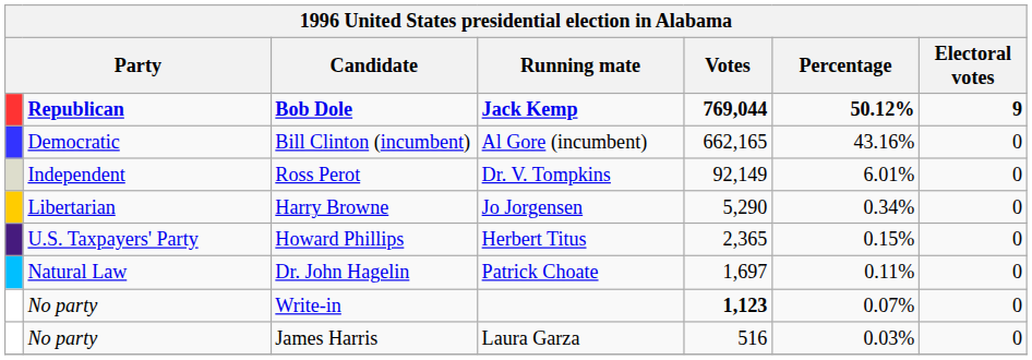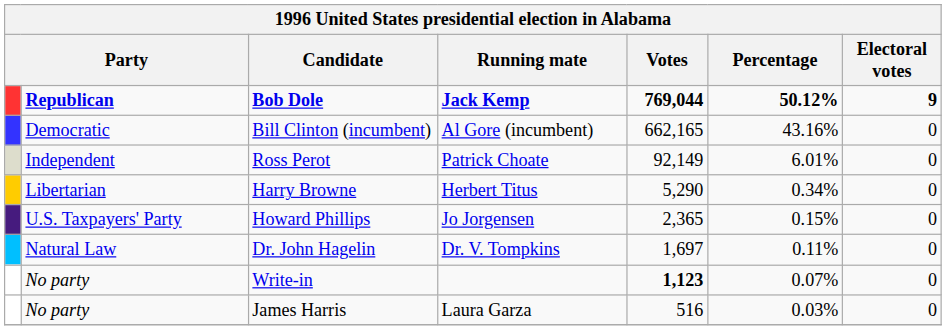 <table class="wikitable" style="font-size: 95%;">
 <tr>
 <th colspan="7">1996 United States presidential election in Alabama</th>
 </tr>
 <tr>
 <th colspan="2" style="width: 13em">Party</th>
 <th style="width: 10em">Candidate</th>
 <th style="width: 10em">Running mate</th>
 <th style="width: 4em">Votes</th>
 <th style="width: 7em">Percentage</th>
 <th style="width: 5em">Electoral votes</th>
 </tr>
 <tr>
 <th style="background-color:#FF3333; width: 3px"></th>
 <td style="width: 130px"><strong><a href='#'>Republican</a></strong></td>
 <td><strong><a href='#'>Bob Dole</a></strong></td>
 <td><strong><a href='#'>Jack Kemp</a></strong></td>
 <td align="right"><strong>769,044</strong></td>
 <td align="right"><strong>50.12%</strong></td>
 <td align="right"><strong>9</strong></td>
 </tr>
 <tr>
 <th style="background-color:#3333FF; width: 3px"></th>
 <td style="width: 130px"><a href='#'>Democratic</a></td>
 <td><a href='#'>Bill Clinton</a> (<a href='#'>incumbent</a>)</td>
 <td><a href='#'>Al Gore</a> (incumbent)</td>
 <td align="right">662,165</td>
 <td align="right">43.16%</td>
 <td align="right">0</td>
 </tr>
 <tr>
 <th style="background-color:#DDDDCC; width: 3px"></th>
 <td style="width: 130px"><a href='#'>Independent</a></td>
 <td><a href='#'>Ross Perot</a></td>
-<td><a href='#'>Dr. V. Tompkins</a></td>
+<td><a href='#'>Patrick Choate</a></td>
 <td align="right">92,149</td>
 <td align="right">6.01%</td>
 <td align="right">0</td>
 </tr>
 <tr>
 <th style="background-color:#FFCC00; width: 3px"></th>
 <td style="width: 130px"><a href='#'>Libertarian</a></td>
 <td><a href='#'>Harry Browne</a></td>
-<td><a href='#'>Jo Jorgensen</a></td>
+<td><a href='#'>Herbert Titus</a></td>
 <td align="right">5,290</td>
 <td align="right">0.34%</td>
 <td align="right">0</td>
 </tr>
 <tr>
 <th style="background-color:#461B7E; width: 3px"></th>
 <td style="width: 130px"><a href='#'>U.S. Taxpayers' Party</a></td>
 <td><a href='#'>Howard Phillips</a></td>
-<td><a href='#'>Herbert Titus</a></td>
+<td><a href='#'>Jo Jorgensen</a></td>
 <td align="right">2,365</td>
 <td align="right">0.15%</td>
 <td align="right">0</td>
 </tr>
 <tr>
 <th style="background-color:#00BFFF; width: 3px"></th>
 <td style="width: 130px"><a href='#'>Natural Law</a></td>
 <td><a href='#'>Dr. John Hagelin</a></td>
-<td><a href='#'>Patrick Choate</a></td>
+<td><a href='#'>Dr. V. Tompkins</a></td>
 <td align="right">1,697</td>
 <td align="right">0.11%</td>
 <td align="right">0</td>
 </tr>
 <tr>
 <th style="background-color:#FFFFFF; width: 3px"></th>
 <td style="width: 130px"><em>No party</em></td>
 <td><a href='#'>Write-in</a></td>
 <td></td>
 <td align="right"><strong>1,123</strong></td>
 <td align="right">0.07%</td>
 <td align="right">0</td>
 </tr>
 <tr>
 <th style="background-color:#FFFFFF; width: 3px"></th>
 <td style="width: 130px"><em>No party</em></td>
 <td>James Harris</td>
 <td>Laura Garza</td>
 <td align="right">516</td>
 <td align="right">0.03%</td>
 <td align="right">0</td>
 </tr>
 <tr>
 </tr>
 </table>
